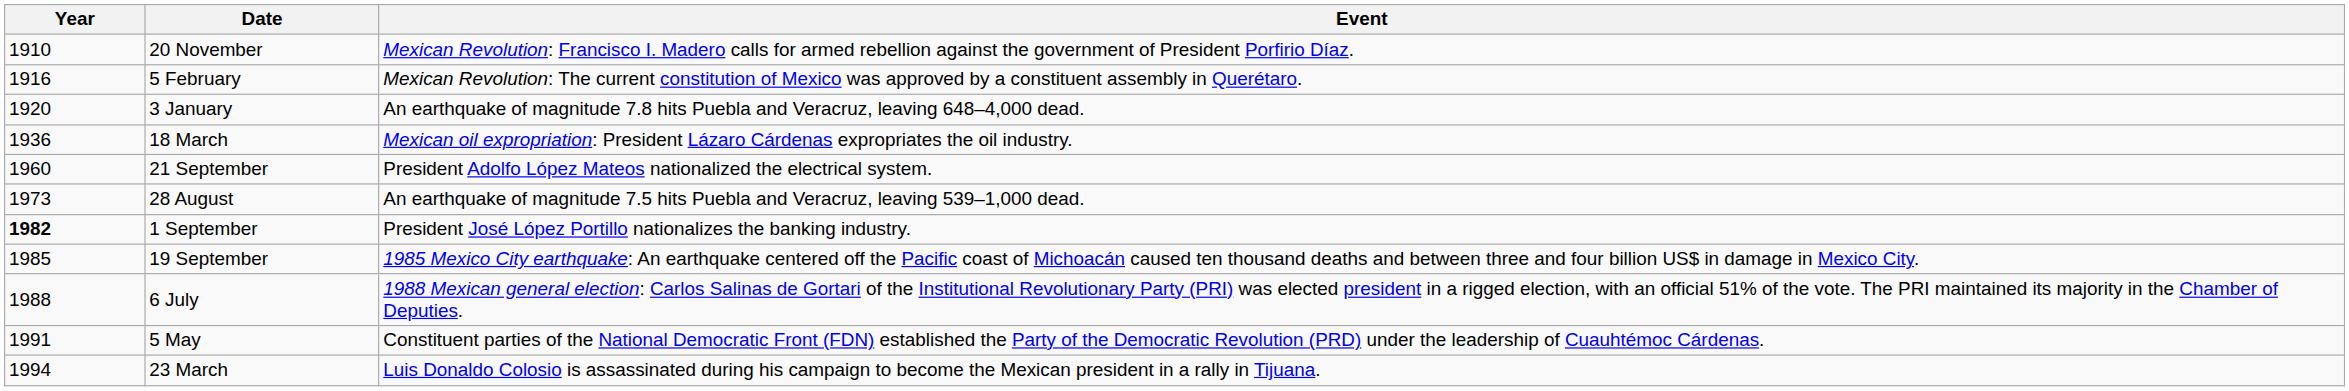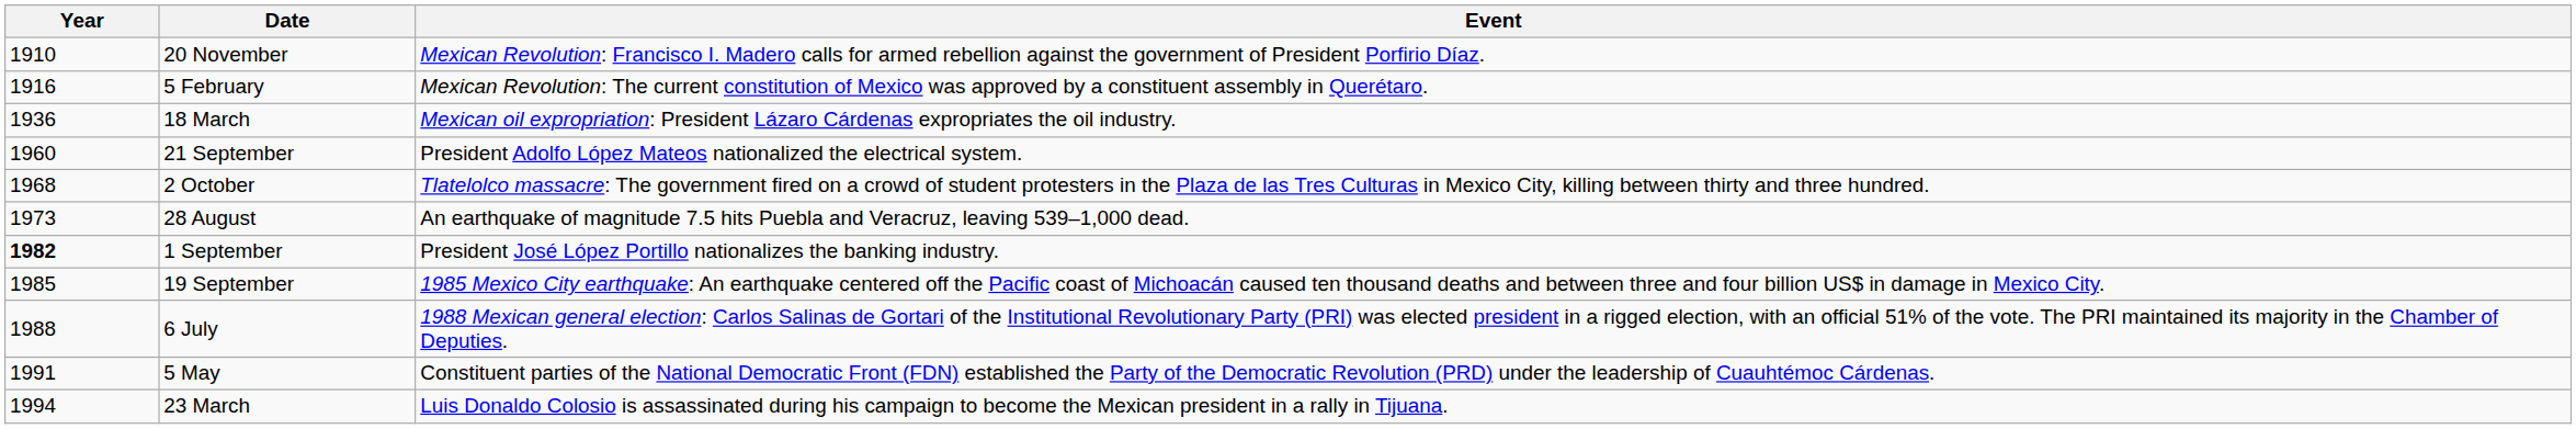 <table class="wikitable" width="100%">
 <tr>
 <th style="width:6%">Year</th>
 <th style="width:10%">Date</th>
 <th>Event</th>
 </tr>
 <tr>
 <td>1910</td>
 <td>20 November</td>
 <td><em><a href='#'>Mexican Revolution</a></em>: <a href='#'>Francisco I. Madero</a> calls for armed rebellion against the government of President <a href='#'>Porfirio Díaz</a>.</td>
 </tr>
 <tr>
 <td>1916</td>
 <td>5 February</td>
 <td><em>Mexican Revolution</em>: The current <a href='#'>constitution of Mexico</a> was approved by a constituent assembly in <a href='#'>Querétaro</a>.</td>
 </tr>
 <tr>
-<td>1920</td>
-<td>3 January</td>
-<td>An earthquake of magnitude 7.8 hits Puebla and Veracruz, leaving 648–4,000 dead.</td>
-</tr>
-<tr>
 <td>1936</td>
 <td>18 March</td>
 <td><em><a href='#'>Mexican oil expropriation</a></em>: President <a href='#'>Lázaro Cárdenas</a> expropriates the oil industry.</td>
 </tr>
 <tr>
 <td>1960</td>
 <td>21 September</td>
 <td>President <a href='#'>Adolfo López Mateos</a> nationalized the electrical system.</td>
+</tr>
+<tr>
+<td>1968</td>
+<td>2 October</td>
+<td><em><a href='#'>Tlatelolco massacre</a></em>: The government fired on a crowd of student protesters in the <a href='#'>Plaza de las Tres Culturas</a> in Mexico City, killing between thirty and three hundred.</td>
 </tr>
 <tr>
 <td>1973</td>
 <td>28 August</td>
 <td>An earthquake of magnitude 7.5 hits Puebla and Veracruz, leaving 539–1,000 dead.</td>
 </tr>
 <tr>
 <td><strong>1982</strong></td>
 <td>1 September</td>
 <td>President <a href='#'>José López Portillo</a> nationalizes the banking industry.</td>
 </tr>
 <tr>
 <td>1985</td>
 <td>19 September</td>
 <td><em><a href='#'>1985 Mexico City earthquake</a></em>: An earthquake centered off the <a href='#'>Pacific</a> coast of <a href='#'>Michoacán</a> caused ten thousand deaths and between three and four billion US$ in damage in <a href='#'>Mexico City</a>.</td>
 </tr>
 <tr>
 <td>1988</td>
 <td>6 July</td>
 <td><em><a href='#'>1988 Mexican general election</a></em>: <a href='#'>Carlos Salinas de Gortari</a> of the <a href='#'>Institutional Revolutionary Party (PRI)</a> was elected <a href='#'>president</a> in a rigged election, with an official 51% of the vote.  The PRI maintained its majority in the <a href='#'>Chamber of Deputies</a>.</td>
 </tr>
 <tr>
 <td>1991</td>
 <td>5 May</td>
 <td>Constituent parties of the <a href='#'>National Democratic Front (FDN)</a> established the <a href='#'>Party of the Democratic Revolution (PRD)</a> under the leadership of <a href='#'>Cuauhtémoc Cárdenas</a>.</td>
 </tr>
 <tr>
 <td>1994</td>
 <td>23 March</td>
 <td><a href='#'>Luis Donaldo Colosio</a> is assassinated during his campaign to become the Mexican president in a rally in <a href='#'>Tijuana</a>.</td>
 </tr>
 </table>
